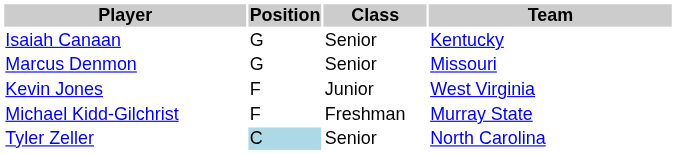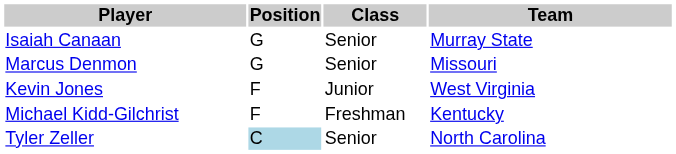 <table style="width:600px" "border:'1' 'solid' 'gray' ">
 <tr>
 <th style="background:#ccc; width:40%;">Player</th>
 <th style="background:#ccc; width:4%;">Position</th>
 <th style="background:#ccc; width:16%;">Class</th>
 <th style="background:#ccc; width:40%;">Team</th>
 </tr>
 <tr>
 <td><a href='#'>Isaiah Canaan</a></td>
 <td>G</td>
 <td>Senior</td>
-<td><a href='#'>Kentucky</a></td>
+<td><a href='#'>Murray State</a></td>
 </tr>
 <tr>
 <td><a href='#'>Marcus Denmon</a></td>
 <td>G</td>
 <td>Senior</td>
 <td><a href='#'>Missouri</a></td>
 </tr>
 <tr>
 <td><a href='#'>Kevin Jones</a></td>
 <td>F</td>
 <td>Junior</td>
 <td><a href='#'>West Virginia</a></td>
 </tr>
 <tr>
 <td><a href='#'>Michael Kidd-Gilchrist</a></td>
 <td>F</td>
 <td>Freshman</td>
-<td><a href='#'>Murray State</a></td>
+<td><a href='#'>Kentucky</a></td>
 </tr>
 <tr>
 <td><a href='#'>Tyler Zeller</a></td>
 <td style="background: lightblue;">C</td>
 <td>Senior</td>
 <td><a href='#'>North Carolina</a></td>
 </tr>
 </table>
